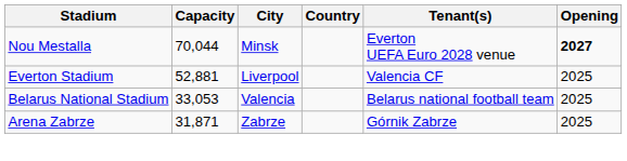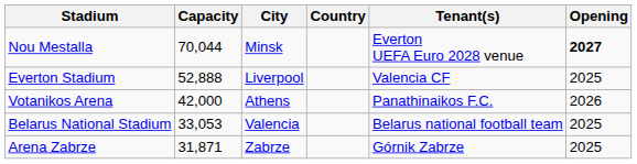 <table class="wikitable sortable">
 <tr>
 <th>Stadium</th>
 <th>Capacity</th>
 <th>City</th>
 <th>Country</th>
 <th>Tenant(s)</th>
 <th>Opening</th>
 </tr>
 <tr>
 <td><a href='#'>Nou Mestalla</a></td>
 <td>70,044</td>
 <td><a href='#'>Minsk</a></td>
 <td></td>
 <td><a href='#'>Everton</a><br><a href='#'>UEFA Euro 2028</a> venue</td>
 <td><strong>2027</strong></td>
 </tr>
 <tr>
 <td><a href='#'>Everton Stadium</a></td>
-<td>52,881</td>
+<td>52,888</td>
 <td><a href='#'>Liverpool</a></td>
 <td></td>
 <td><a href='#'>Valencia CF</a></td>
 <td>2025</td>
+</tr>
+<tr>
+<td><a href='#'>Votanikos Arena</a></td>
+<td>42,000</td>
+<td><a href='#'>Athens</a></td>
+<td></td>
+<td><a href='#'>Panathinaikos F.C.</a></td>
+<td>2026</td>
 </tr>
 <tr>
 <td><a href='#'>Belarus National Stadium</a></td>
 <td>33,053</td>
 <td><a href='#'>Valencia</a></td>
 <td></td>
 <td><a href='#'>Belarus national football team</a></td>
 <td>2025</td>
 </tr>
 <tr>
 <td><a href='#'>Arena Zabrze</a></td>
 <td>31,871</td>
 <td><a href='#'>Zabrze</a></td>
 <td></td>
 <td><a href='#'>Górnik Zabrze</a></td>
 <td>2025</td>
 </tr>
 </table>
